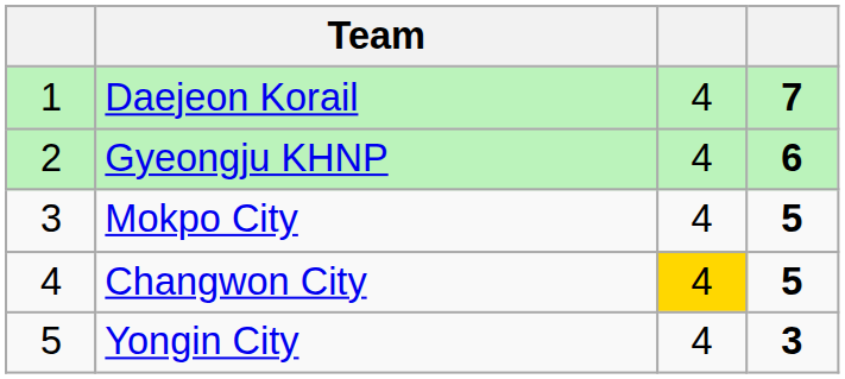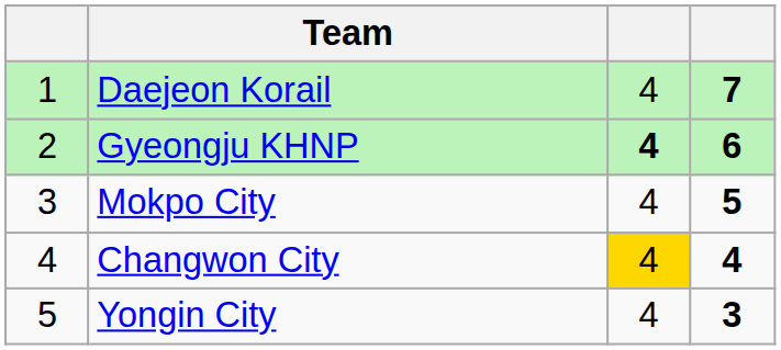 <table class="wikitable" style="text-align:center;">
 <tr>
 <th width=30></th>
 <th width=225>Team</th>
 <th width=30></th>
 <th width=30></th>
 </tr>
 <tr bgcolor=#bbf3bb>
 <td>1</td>
 <td align=left><a href='#'>Daejeon Korail</a></td>
 <td>4</td>
 <td><strong>7</strong></td>
 </tr>
 <tr bgcolor=#bbf3bb>
 <td>2</td>
 <td align=left><a href='#'>Gyeongju KHNP</a></td>
-<td>4</td>
+<td><strong>4</strong></td>
 <td><strong>6</strong></td>
 </tr>
 <tr>
 <td>3</td>
 <td align=left><a href='#'>Mokpo City</a></td>
 <td>4</td>
 <td><strong>5</strong></td>
 </tr>
 <tr>
 <td>4</td>
 <td align=left><a href='#'>Changwon City</a></td>
 <td style="background: gold;">4</td>
-<td><strong>5</strong></td>
+<td><strong>4</strong></td>
 </tr>
 <tr>
 <td>5</td>
 <td align=left><a href='#'>Yongin City</a></td>
 <td>4</td>
 <td><strong>3</strong></td>
 </tr>
 </table>
